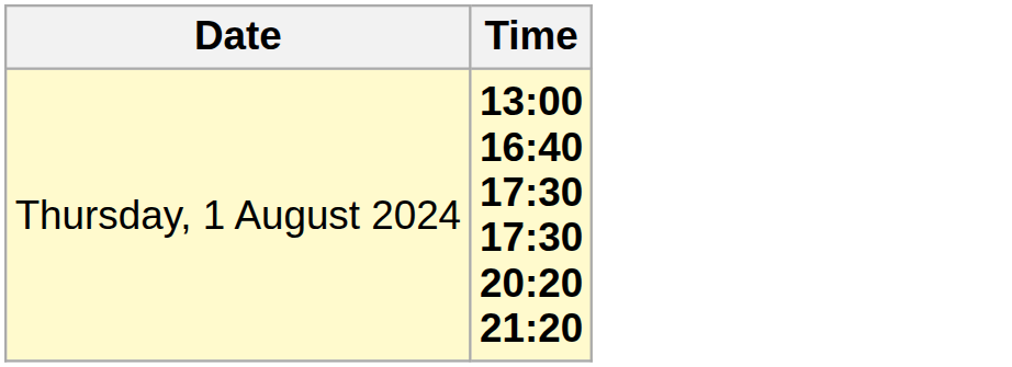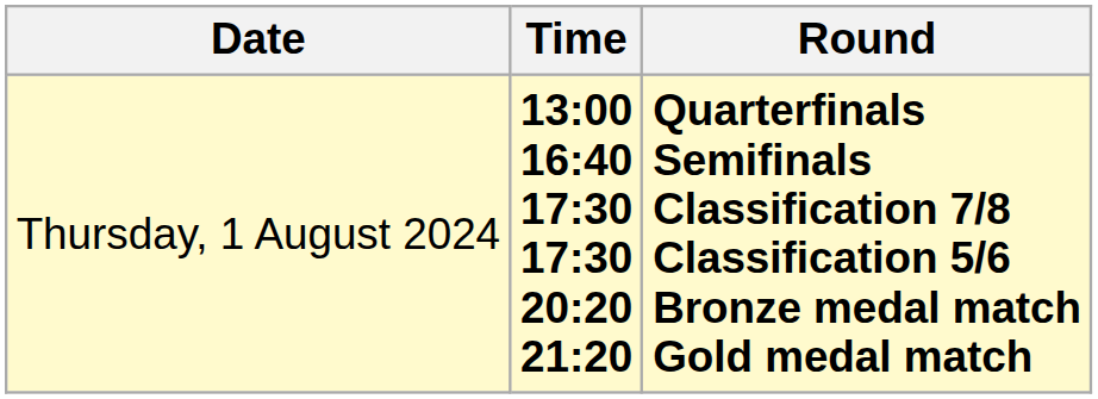 <table class="wikitable">
 <tr>
 <th>Date</th>
 <th>Time</th>
+<th>Round</th>
 </tr>
 <tr style=background:lemonchiffon>
 <td>Thursday, 1 August 2024</td>
 <td><strong>13:00</strong><br><strong>16:40</strong><br><strong>17:30</strong><br><strong>17:30</strong><br><strong>20:20</strong><br><strong>21:20</strong></td>
+<td><strong>Quarterfinals</strong><br><strong>Semifinals</strong><br><strong>Classification 7/8</strong><br><strong>Classification 5/6</strong><br><strong>Bronze medal match</strong><br><strong>Gold medal match</strong></td>
 </tr>
 </table>
